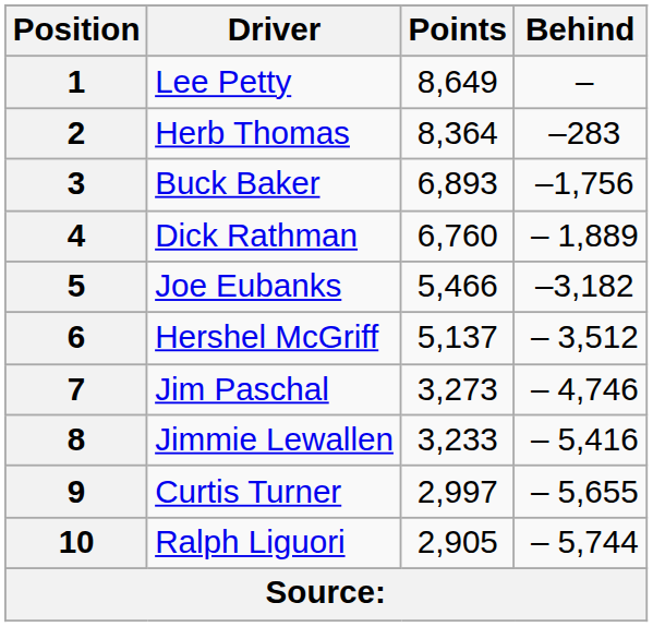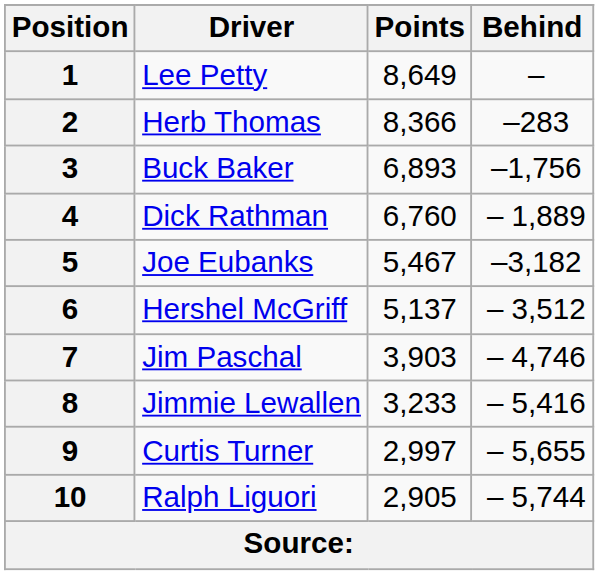 <table class="wikitable">
 <tr>
 </tr>
 <tr>
 <th>Position</th>
 <th>Driver</th>
 <th>Points</th>
 <th>Behind</th>
 </tr>
 <tr>
 <th>1</th>
 <td><a href='#'>Lee Petty</a></td>
 <td align="center">8,649</td>
 <td align="center"> –</td>
 </tr>
 <tr>
 <th>2</th>
 <td><a href='#'>Herb Thomas</a></td>
-<td align="center">8,364</td>
+<td align="center">8,366</td>
 <td align="center"> –283</td>
 </tr>
 <tr>
 <th>3</th>
 <td><a href='#'>Buck Baker</a></td>
 <td align="center">6,893</td>
 <td align="center"> –1,756</td>
 </tr>
 <tr>
 <th>4</th>
 <td><a href='#'>Dick Rathman</a></td>
 <td align="center">6,760</td>
 <td align="center"> – 1,889</td>
 </tr>
 <tr>
 <th>5</th>
 <td><a href='#'>Joe Eubanks</a></td>
-<td align="center">5,466</td>
+<td align="center">5,467</td>
 <td align="center"> –3,182</td>
 </tr>
 <tr>
 <th>6</th>
 <td><a href='#'>Hershel McGriff</a></td>
 <td align="center">5,137</td>
 <td align="center"> – 3,512</td>
 </tr>
 <tr>
 <th>7</th>
 <td><a href='#'>Jim Paschal</a></td>
-<td align="center">3,273</td>
+<td align="center">3,903</td>
 <td align="center"> – 4,746</td>
 </tr>
 <tr>
 <th>8</th>
 <td><a href='#'>Jimmie Lewallen</a></td>
 <td align="center">3,233</td>
 <td align="center"> – 5,416</td>
 </tr>
 <tr>
 <th>9</th>
 <td><a href='#'>Curtis Turner</a></td>
 <td align="center">2,997</td>
 <td align="center"> – 5,655</td>
 </tr>
 <tr>
 <th>10</th>
 <td><a href='#'>Ralph Liguori</a></td>
 <td align="center">2,905</td>
 <td align="center"> – 5,744</td>
 </tr>
 <tr>
 <th colspan="4">Source:</th>
 </tr>
 </table>
